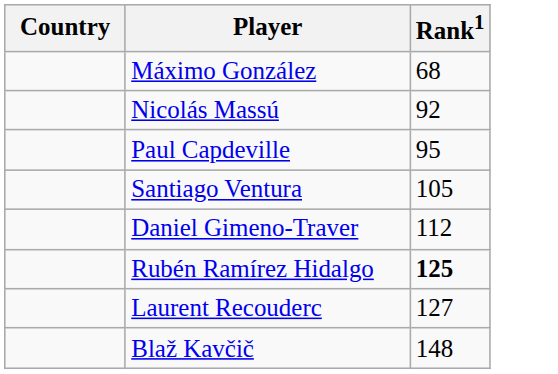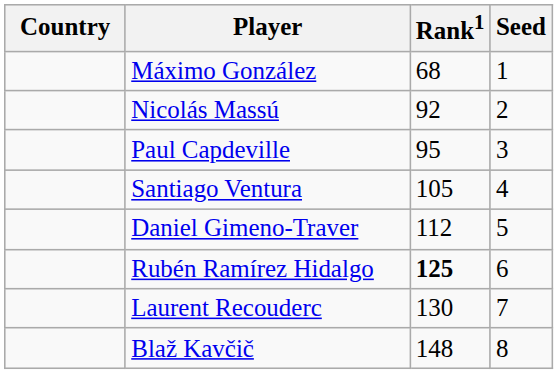 <table class="sortable wikitable">
 <tr>
 <th width="70">Country</th>
 <th width="175">Player</th>
 <th>Rank<sup>1</sup></th>
+<th>Seed</th>
 </tr>
 <tr>
 <td></td>
 <td><a href='#'>Máximo González</a></td>
 <td>68</td>
+<td>1</td>
 </tr>
 <tr>
 <td></td>
 <td><a href='#'>Nicolás Massú</a></td>
 <td>92</td>
+<td>2</td>
 </tr>
 <tr>
 <td></td>
 <td><a href='#'>Paul Capdeville</a></td>
 <td>95</td>
+<td>3</td>
 </tr>
 <tr>
 <td></td>
 <td><a href='#'>Santiago Ventura</a></td>
 <td>105</td>
+<td>4</td>
 </tr>
 <tr>
 <td></td>
 <td><a href='#'>Daniel Gimeno-Traver</a></td>
 <td>112</td>
+<td>5</td>
 </tr>
 <tr>
 <td></td>
 <td><a href='#'>Rubén Ramírez Hidalgo</a></td>
 <td><strong>125</strong></td>
+<td>6</td>
 </tr>
 <tr>
 <td></td>
 <td><a href='#'>Laurent Recouderc</a></td>
-<td>127</td>
+<td>130</td>
+<td>7</td>
 </tr>
 <tr>
 <td></td>
 <td><a href='#'>Blaž Kavčič</a></td>
 <td>148</td>
+<td>8</td>
 </tr>
 </table>
